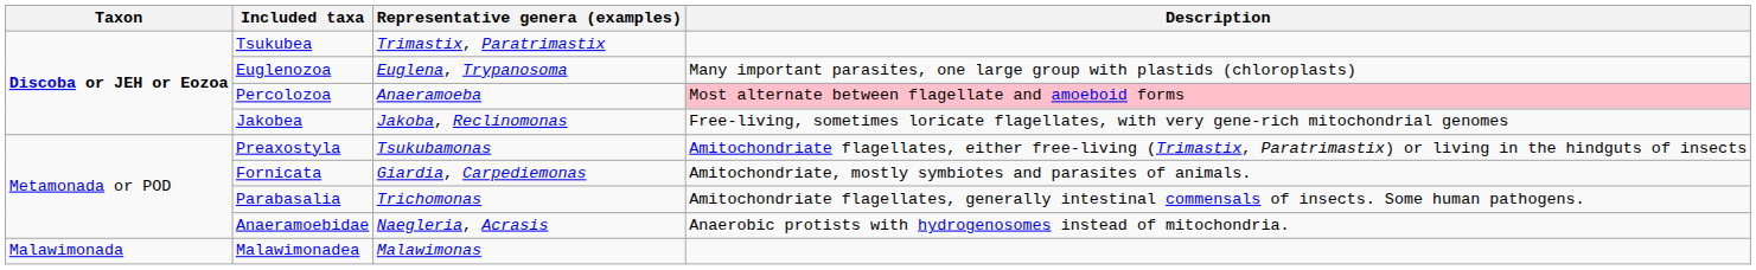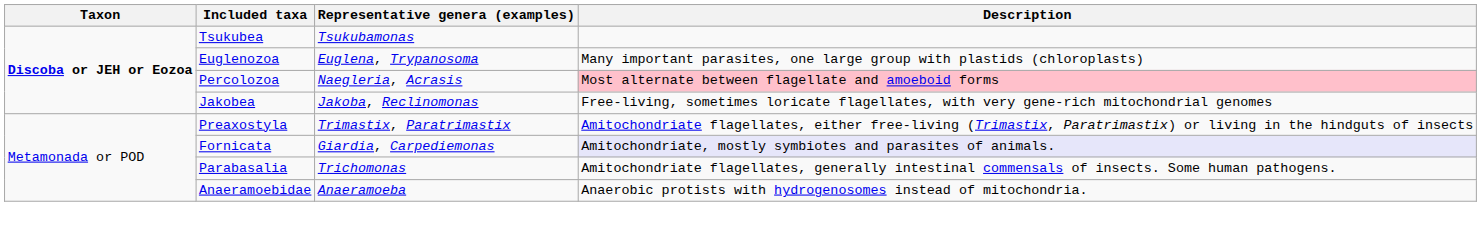 <table class=wikitable>
 <tr>
 <th>Taxon</th>
 <th>Included taxa</th>
 <th>Representative genera (examples)</th>
 <th>Description</th>
 </tr>
 <tr>
 <td rowspan="4"><strong><a href='#'>Discoba</a> or JEH or Eozoa</strong></td>
 <td><a href='#'>Tsukubea</a></td>
-<td><em><a href='#'>Trimastix</a></em>, <em><a href='#'>Paratrimastix</a></em></td>
+<td><em><a href='#'>Tsukubamonas</a></em></td>
 <td></td>
 </tr>
 <tr>
 <td><a href='#'>Euglenozoa</a></td>
 <td><em><a href='#'>Euglena</a></em>, <em><a href='#'>Trypanosoma</a></em></td>
 <td>Many important parasites, one large group with plastids (chloroplasts)</td>
 </tr>
 <tr>
 <td><a href='#'>Percolozoa</a></td>
-<td><em><a href='#'>Anaeramoeba</a></em></td>
+<td><em><a href='#'>Naegleria</a></em>, <em><a href='#'>Acrasis</a></em></td>
 <td style="background: pink;">Most alternate between flagellate and <a href='#'>amoeboid</a> forms</td>
 </tr>
 <tr>
 <td><a href='#'>Jakobea</a></td>
 <td><em><a href='#'>Jakoba</a></em>, <em><a href='#'>Reclinomonas</a></em></td>
 <td>Free-living, sometimes loricate flagellates, with very gene-rich mitochondrial genomes</td>
 </tr>
 <tr>
 <td rowspan=4><a href='#'>Metamonada</a> or POD</td>
 <td><a href='#'>Preaxostyla</a></td>
-<td><em><a href='#'>Tsukubamonas</a></em></td>
+<td><em><a href='#'>Trimastix</a></em>, <em><a href='#'>Paratrimastix</a></em></td>
 <td><a href='#'>Amitochondriate</a> flagellates, either free-living (<em><a href='#'>Trimastix</a></em>, <em>Paratrimastix</em>) or living in the hindguts of insects</td>
 </tr>
 <tr>
 <td><a href='#'>Fornicata</a></td>
 <td><em><a href='#'>Giardia</a></em>, <em><a href='#'>Carpediemonas</a></em></td>
-<td>Amitochondriate, mostly symbiotes and parasites of animals.</td>
+<td style="background: lavender;">Amitochondriate, mostly symbiotes and parasites of animals.</td>
 </tr>
 <tr>
 <td><a href='#'>Parabasalia</a></td>
 <td><em><a href='#'>Trichomonas</a></em></td>
 <td>Amitochondriate flagellates, generally intestinal <a href='#'>commensals</a> of insects. Some human pathogens.</td>
 </tr>
 <tr>
 <td><a href='#'>Anaeramoebidae</a></td>
-<td><em><a href='#'>Naegleria</a></em>, <em><a href='#'>Acrasis</a></em></td>
+<td><em><a href='#'>Anaeramoeba</a></em></td>
 <td>Anaerobic protists with <a href='#'>hydrogenosomes</a> instead of mitochondria.</td>
 </tr>
-<tr>
-<td><a href='#'>Malawimonada</a></td>
-<td><a href='#'>Malawimonadea</a></td>
-<td><em><a href='#'>Malawimonas</a></em></td>
-<td></td>
-</tr>
 </table>
